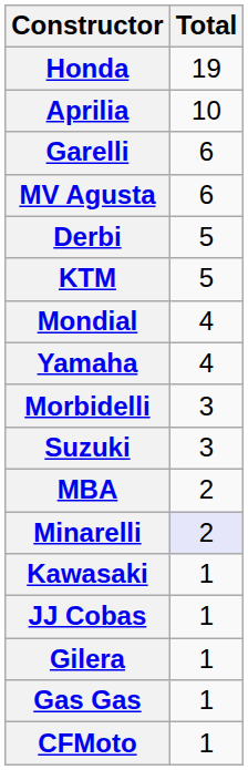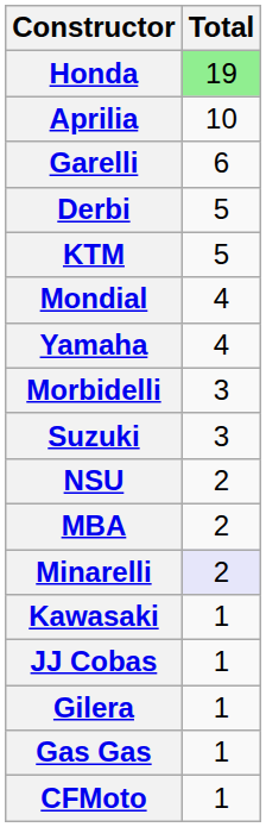 <table class="sortable plainrowheaders wikitable">
 <tr>
 <th scope=col>Constructor</th>
 <th scope=col>Total</th>
 </tr>
 <tr>
 <th scope=row> <a href='#'>Honda</a></th>
-<td align=center>19</td>
+<td align=center style="background: lightgreen;">19</td>
 </tr>
 <tr>
 <th scope=row> <a href='#'>Aprilia</a></th>
 <td align=center>10</td>
 </tr>
 <tr>
 <th scope=row> <a href='#'>Garelli</a></th>
-<td align=center>6</td>
-</tr>
-<tr>
-<th scope=row> <a href='#'>MV Agusta</a></th>
 <td align=center>6</td>
 </tr>
 <tr>
 <th scope=row> <a href='#'>Derbi</a></th>
 <td align=center>5</td>
 </tr>
 <tr>
 <th scope=row> <a href='#'>KTM</a></th>
 <td align=center>5</td>
 </tr>
 <tr>
 <th scope=row> <a href='#'>Mondial</a></th>
 <td align=center>4</td>
 </tr>
 <tr>
 <th scope=row> <a href='#'>Yamaha</a></th>
 <td align=center>4</td>
 </tr>
 <tr>
 <th scope=row> <a href='#'>Morbidelli</a></th>
 <td align=center>3</td>
 </tr>
 <tr>
 <th scope=row> <a href='#'>Suzuki</a></th>
 <td align=center>3</td>
+</tr>
+<tr>
+<th scope=row> <a href='#'>NSU</a></th>
+<td align=center>2</td>
 </tr>
 <tr>
 <th scope=row> <a href='#'>MBA</a></th>
 <td align=center>2</td>
 </tr>
 <tr>
 <th scope=row> <a href='#'>Minarelli</a></th>
 <td align=center style="background: lavender;">2</td>
 </tr>
 <tr>
 <th scope=row> <a href='#'>Kawasaki</a></th>
 <td align=center>1</td>
 </tr>
 <tr>
 <th scope=row> <a href='#'>JJ Cobas</a></th>
 <td align=center>1</td>
 </tr>
 <tr>
 <th scope=row> <a href='#'>Gilera</a></th>
 <td align=center>1</td>
 </tr>
 <tr>
 <th scope=row> <a href='#'>Gas Gas</a></th>
 <td align=center>1</td>
 </tr>
 <tr>
 <th scope=row> <a href='#'>CFMoto</a></th>
 <td align=center>1</td>
 </tr>
 </table>
